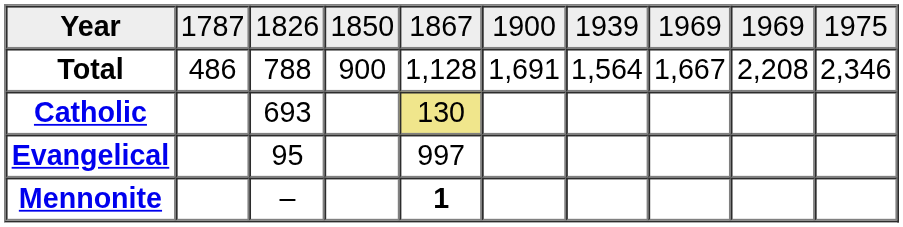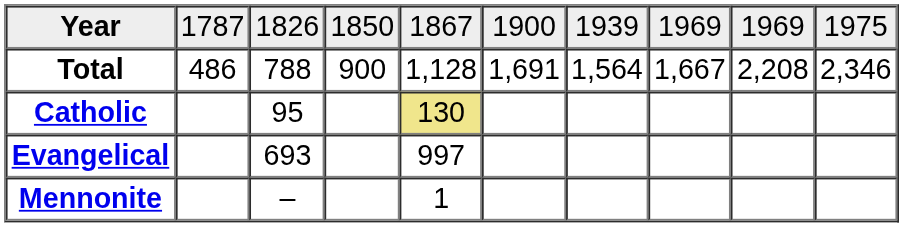 <table border="1" cellpadding="2" cellspacing="0" width="500">
 <tr bgcolor="#eeeeee" align="center">
 <td><strong>Year</strong></td>
 <td>1787</td>
 <td>1826</td>
 <td>1850</td>
 <td>1867</td>
 <td>1900</td>
 <td>1939</td>
 <td>1969</td>
 <td>1969</td>
 <td>1975</td>
 </tr>
 <tr align="center">
 <td><strong>Total</strong></td>
 <td>486</td>
 <td>788</td>
 <td>900</td>
 <td>1,128</td>
 <td>1,691</td>
 <td>1,564</td>
 <td>1,667</td>
 <td>2,208</td>
 <td>2,346</td>
 </tr>
 <tr align="center">
 <td><strong><a href='#'>Catholic</a></strong></td>
 <td> </td>
-<td>693</td>
+<td>95</td>
 <td> </td>
 <td style="background: khaki;">130</td>
 <td> </td>
 <td> </td>
 <td> </td>
 <td> </td>
 <td> </td>
 </tr>
 <tr align="center">
 <td><strong><a href='#'>Evangelical</a></strong></td>
 <td> </td>
-<td>95</td>
+<td>693</td>
 <td> </td>
 <td>997</td>
 <td> </td>
 <td> </td>
 <td> </td>
 <td> </td>
 <td> </td>
 </tr>
 <tr align="center">
 <td><strong><a href='#'>Mennonite</a></strong></td>
 <td> </td>
 <td>–</td>
 <td> </td>
-<td><strong>1</strong></td>
+<td>1</td>
 <td> </td>
 <td> </td>
 <td> </td>
 <td> </td>
 <td> </td>
 </tr>
 </table>
